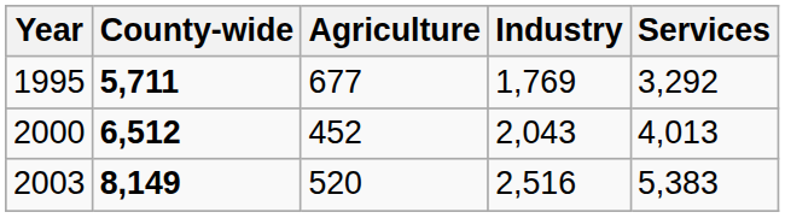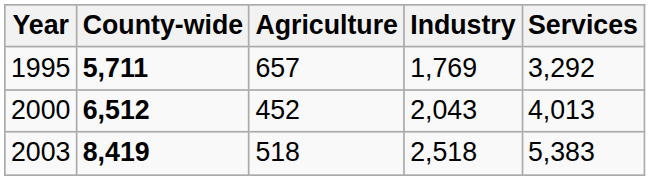 <table class="wikitable">
 <tr>
 <th>Year</th>
 <th>County-wide</th>
 <th>Agriculture</th>
 <th>Industry</th>
 <th>Services</th>
 </tr>
 <tr>
 <td>1995</td>
 <td><strong>5,711</strong></td>
-<td>677</td>
+<td>657</td>
 <td>1,769</td>
 <td>3,292</td>
 </tr>
 <tr>
 <td>2000</td>
 <td><strong>6,512</strong></td>
 <td>452</td>
 <td>2,043</td>
 <td>4,013</td>
 </tr>
 <tr>
 <td>2003</td>
-<td><strong>8,149</strong></td>
-<td>520</td>
-<td>2,516</td>
+<td><strong>8,419</strong></td>
+<td>518</td>
+<td>2,518</td>
 <td>5,383</td>
 </tr>
 </table>
